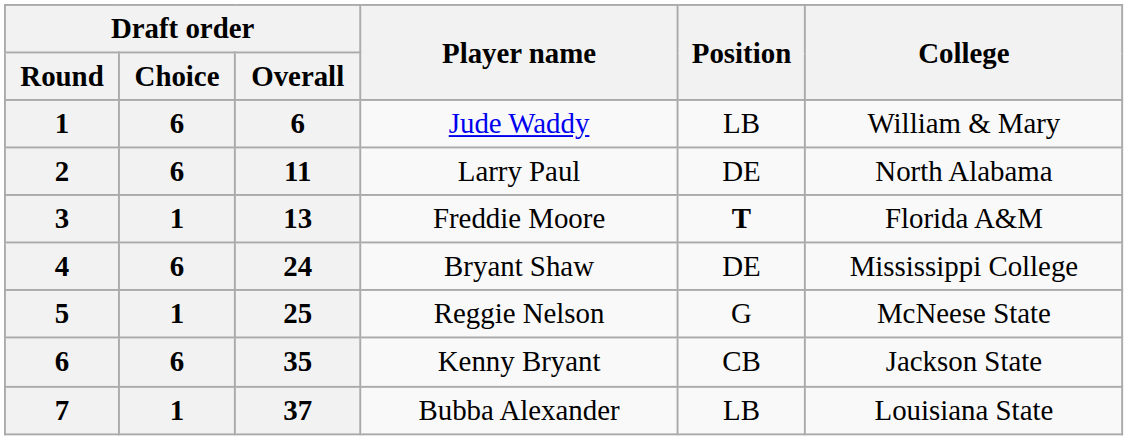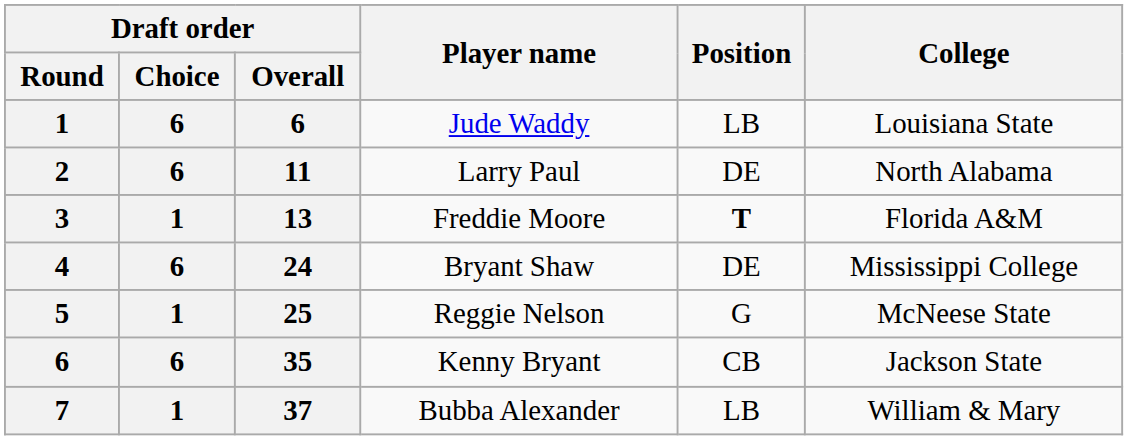 <table class="wikitable" style="font-size:95%; text-align:center">
 <tr>
 <th width="180" colspan="3">Draft order</th>
 <th width="160" rowspan="2">Player name</th>
 <th width="60"  rowspan="2">Position</th>
 <th width="160" rowspan="2">College</th>
 </tr>
 <tr>
 <th>Round</th>
 <th>Choice</th>
 <th>Overall</th>
 </tr>
 <tr>
 <th>1</th>
 <th>6</th>
 <th>6</th>
 <td><a href='#'>Jude Waddy</a></td>
 <td>LB</td>
-<td>William & Mary</td>
+<td>Louisiana State</td>
 </tr>
 <tr>
 <th>2</th>
 <th>6</th>
 <th>11</th>
 <td>Larry Paul</td>
 <td>DE</td>
 <td>North Alabama</td>
 </tr>
 <tr>
 <th>3</th>
 <th>1</th>
 <th>13</th>
 <td>Freddie Moore</td>
 <td><strong>T</strong></td>
 <td>Florida A&M</td>
 </tr>
 <tr>
 <th>4</th>
 <th>6</th>
 <th>24</th>
 <td>Bryant Shaw</td>
 <td>DE</td>
 <td>Mississippi College</td>
 </tr>
 <tr>
 <th>5</th>
 <th>1</th>
 <th>25</th>
 <td>Reggie Nelson</td>
 <td>G</td>
 <td>McNeese State</td>
 </tr>
 <tr>
 <th>6</th>
 <th>6</th>
 <th>35</th>
 <td>Kenny Bryant</td>
 <td>CB</td>
 <td>Jackson State</td>
 </tr>
 <tr>
 <th>7</th>
 <th>1</th>
 <th>37</th>
 <td>Bubba Alexander</td>
 <td>LB</td>
-<td>Louisiana State</td>
+<td>William & Mary</td>
 </tr>
 </table>
